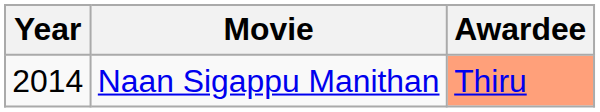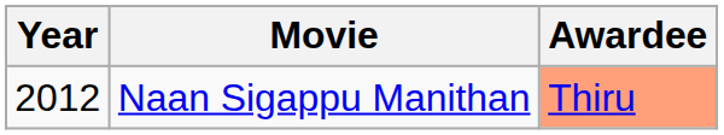 <table class="wikitable">
 <tr>
 <th>Year</th>
 <th>Movie</th>
 <th>Awardee</th>
 </tr>
 <tr>
-<td>2014</td>
+<td>2012</td>
 <td><a href='#'>Naan Sigappu Manithan</a></td>
 <td style="background: lightsalmon;"><a href='#'>Thiru</a></td>
 </tr>
 </table>
